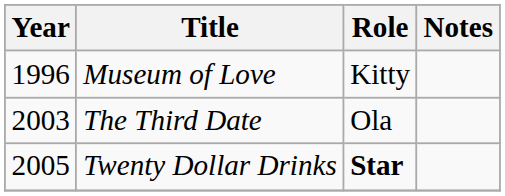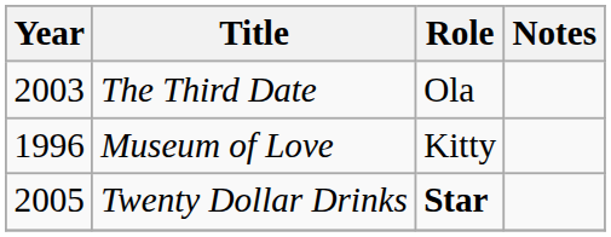 <table class="wikitable sortable">
 <tr>
 <th>Year</th>
 <th>Title</th>
 <th>Role</th>
 <th class="unsortable">Notes</th>
 </tr>
 <tr>
+<td>2003</td>
+<td><em>The Third Date</em></td>
+<td>Ola</td>
+<td></td>
+</tr>
+<tr>
 <td>1996</td>
 <td><em>Museum of Love</em></td>
 <td>Kitty</td>
-<td></td>
-</tr>
-<tr>
-<td>2003</td>
-<td><em>The Third Date</em></td>
-<td>Ola</td>
 <td></td>
 </tr>
 <tr>
 <td>2005</td>
 <td><em>Twenty Dollar Drinks</em></td>
 <td><strong>Star</strong></td>
 <td></td>
 </tr>
 <tr>
 </tr>
 </table>
